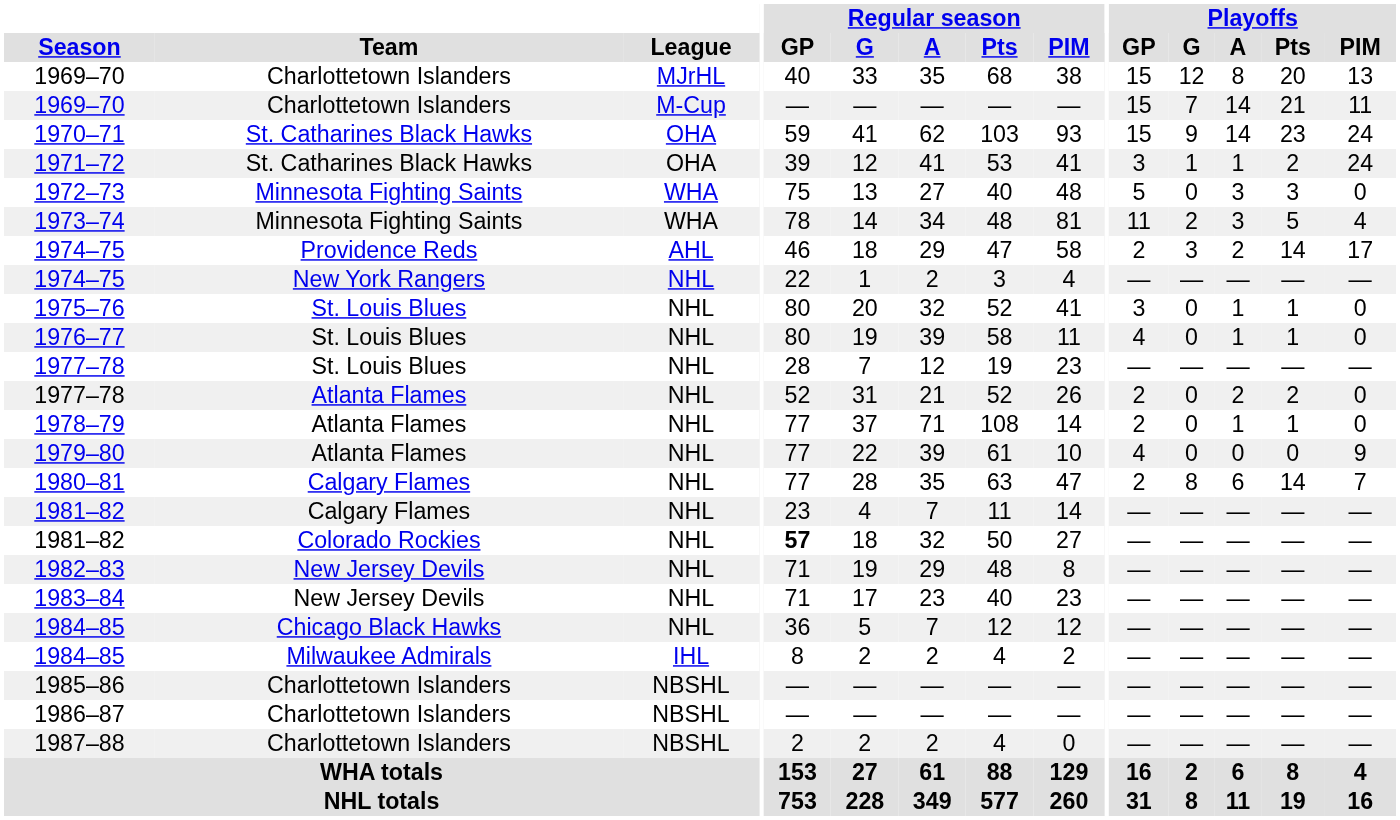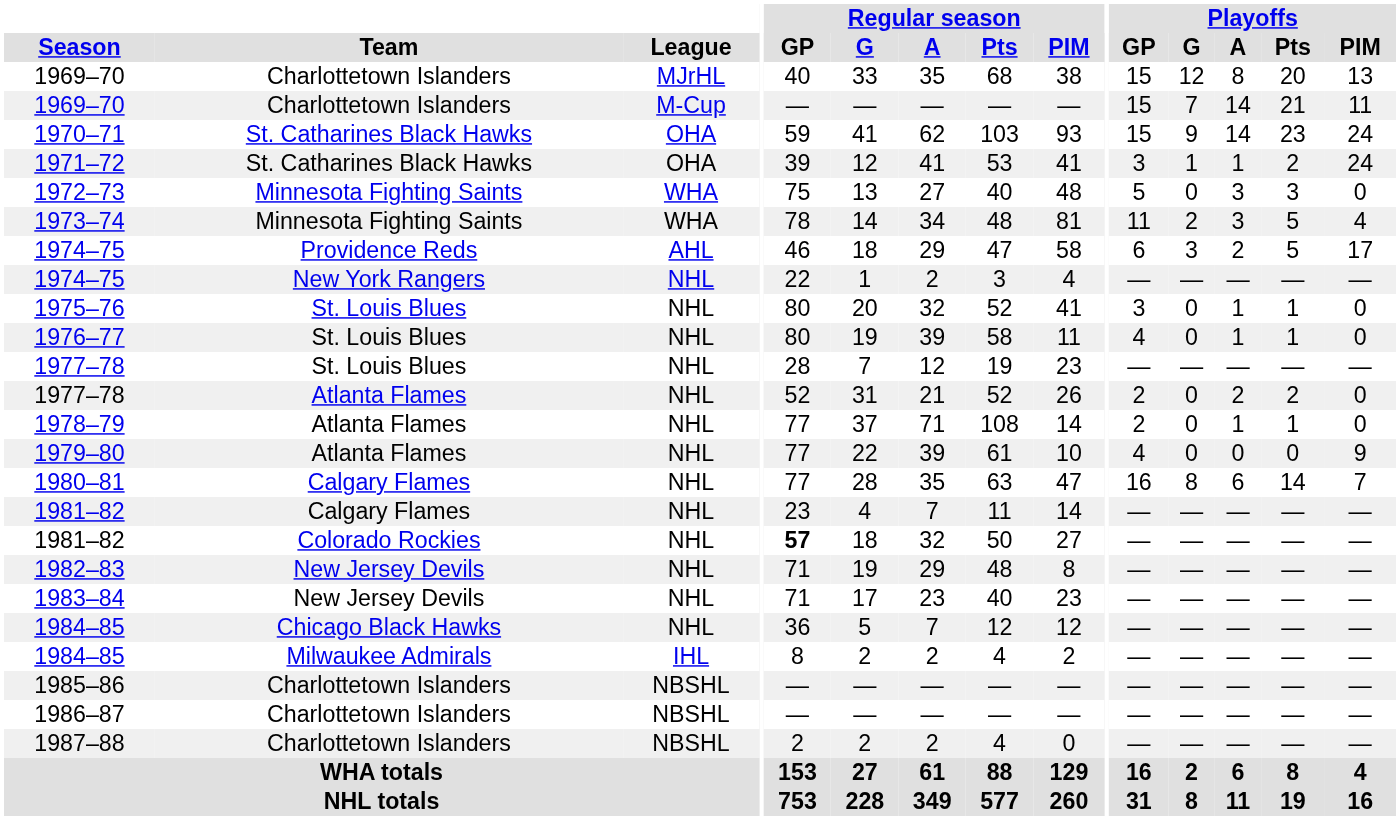 <table border="0" cellpadding="1" cellspacing="0" style="text-align:center; width:60em">
 <tr bgcolor="#e0e0e0">
 <th colspan="3" bgcolor="#ffffff"></th>
 <th rowspan="100" bgcolor="#ffffff"></th>
 <th colspan="5"><a href='#'>Regular season</a></th>
 <th rowspan="100" bgcolor="#ffffff"></th>
 <th colspan="5"><a href='#'>Playoffs</a></th>
 </tr>
 <tr bgcolor="#e0e0e0">
 <th><a href='#'>Season</a></th>
 <th>Team</th>
 <th>League</th>
 <th>GP</th>
 <th><a href='#'>G</a></th>
 <th><a href='#'>A</a></th>
 <th><a href='#'>Pts</a></th>
 <th><a href='#'>PIM</a></th>
 <th>GP</th>
 <th>G</th>
 <th>A</th>
 <th>Pts</th>
 <th>PIM</th>
 </tr>
 <tr>
 <td>1969–70</td>
 <td>Charlottetown Islanders</td>
 <td><a href='#'>MJrHL</a></td>
 <td>40</td>
 <td>33</td>
 <td>35</td>
 <td>68</td>
 <td>38</td>
 <td>15</td>
 <td>12</td>
 <td>8</td>
 <td>20</td>
 <td>13</td>
 </tr>
 <tr bgcolor="#f0f0f0">
 <td><a href='#'>1969–70</a></td>
 <td>Charlottetown Islanders</td>
 <td><a href='#'>M-Cup</a></td>
 <td>—</td>
 <td>—</td>
 <td>—</td>
 <td>—</td>
 <td>—</td>
 <td>15</td>
 <td>7</td>
 <td>14</td>
 <td>21</td>
 <td>11</td>
 </tr>
 <tr>
 <td><a href='#'>1970–71</a></td>
 <td><a href='#'>St. Catharines Black Hawks</a></td>
 <td><a href='#'>OHA</a></td>
 <td>59</td>
 <td>41</td>
 <td>62</td>
 <td>103</td>
 <td>93</td>
 <td>15</td>
 <td>9</td>
 <td>14</td>
 <td>23</td>
 <td>24</td>
 </tr>
 <tr bgcolor="#f0f0f0">
 <td><a href='#'>1971–72</a></td>
 <td>St. Catharines Black Hawks</td>
 <td>OHA</td>
 <td>39</td>
 <td>12</td>
 <td>41</td>
 <td>53</td>
 <td>41</td>
 <td>3</td>
 <td>1</td>
 <td>1</td>
 <td>2</td>
 <td>24</td>
 </tr>
 <tr>
 <td><a href='#'>1972–73</a></td>
 <td><a href='#'>Minnesota Fighting Saints</a></td>
 <td><a href='#'>WHA</a></td>
 <td>75</td>
 <td>13</td>
 <td>27</td>
 <td>40</td>
 <td>48</td>
 <td>5</td>
 <td>0</td>
 <td>3</td>
 <td>3</td>
 <td>0</td>
 </tr>
 <tr bgcolor="#f0f0f0">
 <td><a href='#'>1973–74</a></td>
 <td>Minnesota Fighting Saints</td>
 <td>WHA</td>
 <td>78</td>
 <td>14</td>
 <td>34</td>
 <td>48</td>
 <td>81</td>
 <td>11</td>
 <td>2</td>
 <td>3</td>
 <td>5</td>
 <td>4</td>
 </tr>
 <tr>
 <td><a href='#'>1974–75</a></td>
 <td><a href='#'>Providence Reds</a></td>
 <td><a href='#'>AHL</a></td>
 <td>46</td>
 <td>18</td>
 <td>29</td>
 <td>47</td>
 <td>58</td>
-<td>2</td>
+<td>6</td>
 <td>3</td>
 <td>2</td>
-<td>14</td>
+<td>5</td>
 <td>17</td>
 </tr>
 <tr bgcolor="#f0f0f0">
 <td><a href='#'>1974–75</a></td>
 <td><a href='#'>New York Rangers</a></td>
 <td><a href='#'>NHL</a></td>
 <td>22</td>
 <td>1</td>
 <td>2</td>
 <td>3</td>
 <td>4</td>
 <td>—</td>
 <td>—</td>
 <td>—</td>
 <td>—</td>
 <td>—</td>
 </tr>
 <tr>
 <td><a href='#'>1975–76</a></td>
 <td><a href='#'>St. Louis Blues</a></td>
 <td>NHL</td>
 <td>80</td>
 <td>20</td>
 <td>32</td>
 <td>52</td>
 <td>41</td>
 <td>3</td>
 <td>0</td>
 <td>1</td>
 <td>1</td>
 <td>0</td>
 </tr>
 <tr bgcolor="#f0f0f0">
 <td><a href='#'>1976–77</a></td>
 <td>St. Louis Blues</td>
 <td>NHL</td>
 <td>80</td>
 <td>19</td>
 <td>39</td>
 <td>58</td>
 <td>11</td>
 <td>4</td>
 <td>0</td>
 <td>1</td>
 <td>1</td>
 <td>0</td>
 </tr>
 <tr>
 <td><a href='#'>1977–78</a></td>
 <td>St. Louis Blues</td>
 <td>NHL</td>
 <td>28</td>
 <td>7</td>
 <td>12</td>
 <td>19</td>
 <td>23</td>
 <td>—</td>
 <td>—</td>
 <td>—</td>
 <td>—</td>
 <td>—</td>
 </tr>
 <tr bgcolor="#f0f0f0">
 <td>1977–78</td>
 <td><a href='#'>Atlanta Flames</a></td>
 <td>NHL</td>
 <td>52</td>
 <td>31</td>
 <td>21</td>
 <td>52</td>
 <td>26</td>
 <td>2</td>
 <td>0</td>
 <td>2</td>
 <td>2</td>
 <td>0</td>
 </tr>
 <tr>
 <td><a href='#'>1978–79</a></td>
 <td>Atlanta Flames</td>
 <td>NHL</td>
 <td>77</td>
 <td>37</td>
 <td>71</td>
 <td>108</td>
 <td>14</td>
 <td>2</td>
 <td>0</td>
 <td>1</td>
 <td>1</td>
 <td>0</td>
 </tr>
 <tr bgcolor="#f0f0f0">
 <td><a href='#'>1979–80</a></td>
 <td>Atlanta Flames</td>
 <td>NHL</td>
 <td>77</td>
 <td>22</td>
 <td>39</td>
 <td>61</td>
 <td>10</td>
 <td>4</td>
 <td>0</td>
 <td>0</td>
 <td>0</td>
 <td>9</td>
 </tr>
 <tr>
 <td><a href='#'>1980–81</a></td>
 <td><a href='#'>Calgary Flames</a></td>
 <td>NHL</td>
 <td>77</td>
 <td>28</td>
 <td>35</td>
 <td>63</td>
 <td>47</td>
-<td>2</td>
+<td>16</td>
 <td>8</td>
 <td>6</td>
 <td>14</td>
 <td>7</td>
 </tr>
 <tr bgcolor="#f0f0f0">
 <td><a href='#'>1981–82</a></td>
 <td>Calgary Flames</td>
 <td>NHL</td>
 <td>23</td>
 <td>4</td>
 <td>7</td>
 <td>11</td>
 <td>14</td>
 <td>—</td>
 <td>—</td>
 <td>—</td>
 <td>—</td>
 <td>—</td>
 </tr>
 <tr>
 <td>1981–82</td>
 <td><a href='#'>Colorado Rockies</a></td>
 <td>NHL</td>
 <td><strong>57</strong></td>
 <td>18</td>
 <td>32</td>
 <td>50</td>
 <td>27</td>
 <td>—</td>
 <td>—</td>
 <td>—</td>
 <td>—</td>
 <td>—</td>
 </tr>
 <tr bgcolor="#f0f0f0">
 <td><a href='#'>1982–83</a></td>
 <td><a href='#'>New Jersey Devils</a></td>
 <td>NHL</td>
 <td>71</td>
 <td>19</td>
 <td>29</td>
 <td>48</td>
 <td>8</td>
 <td>—</td>
 <td>—</td>
 <td>—</td>
 <td>—</td>
 <td>—</td>
 </tr>
 <tr>
 <td><a href='#'>1983–84</a></td>
 <td>New Jersey Devils</td>
 <td>NHL</td>
 <td>71</td>
 <td>17</td>
 <td>23</td>
 <td>40</td>
 <td>23</td>
 <td>—</td>
 <td>—</td>
 <td>—</td>
 <td>—</td>
 <td>—</td>
 </tr>
 <tr bgcolor="#f0f0f0">
 <td><a href='#'>1984–85</a></td>
 <td><a href='#'>Chicago Black Hawks</a></td>
 <td>NHL</td>
 <td>36</td>
 <td>5</td>
 <td>7</td>
 <td>12</td>
 <td>12</td>
 <td>—</td>
 <td>—</td>
 <td>—</td>
 <td>—</td>
 <td>—</td>
 </tr>
 <tr>
 <td><a href='#'>1984–85</a></td>
 <td><a href='#'>Milwaukee Admirals</a></td>
 <td><a href='#'>IHL</a></td>
 <td>8</td>
 <td>2</td>
 <td>2</td>
 <td>4</td>
 <td>2</td>
 <td>—</td>
 <td>—</td>
 <td>—</td>
 <td>—</td>
 <td>—</td>
 </tr>
 <tr bgcolor="#f0f0f0">
 <td>1985–86</td>
 <td>Charlottetown Islanders</td>
 <td>NBSHL</td>
 <td>—</td>
 <td>—</td>
 <td>—</td>
 <td>—</td>
 <td>—</td>
 <td>—</td>
 <td>—</td>
 <td>—</td>
 <td>—</td>
 <td>—</td>
 </tr>
 <tr>
 <td>1986–87</td>
 <td>Charlottetown Islanders</td>
 <td>NBSHL</td>
 <td>—</td>
 <td>—</td>
 <td>—</td>
 <td>—</td>
 <td>—</td>
 <td>—</td>
 <td>—</td>
 <td>—</td>
 <td>—</td>
 <td>—</td>
 </tr>
 <tr bgcolor="#f0f0f0">
 <td>1987–88</td>
 <td>Charlottetown Islanders</td>
 <td>NBSHL</td>
 <td>2</td>
 <td>2</td>
 <td>2</td>
 <td>4</td>
 <td>0</td>
 <td>—</td>
 <td>—</td>
 <td>—</td>
 <td>—</td>
 <td>—</td>
 </tr>
 <tr bgcolor="#e0e0e0">
 <th colspan="3">WHA totals</th>
 <th>153</th>
 <th>27</th>
 <th>61</th>
 <th>88</th>
 <th>129</th>
 <th>16</th>
 <th>2</th>
 <th>6</th>
 <th>8</th>
 <th>4</th>
 </tr>
 <tr bgcolor="#e0e0e0">
 <th colspan="3">NHL totals</th>
 <th>753</th>
 <th>228</th>
 <th>349</th>
 <th>577</th>
 <th>260</th>
 <th>31</th>
 <th>8</th>
 <th>11</th>
 <th>19</th>
 <th>16</th>
 </tr>
 </table>
